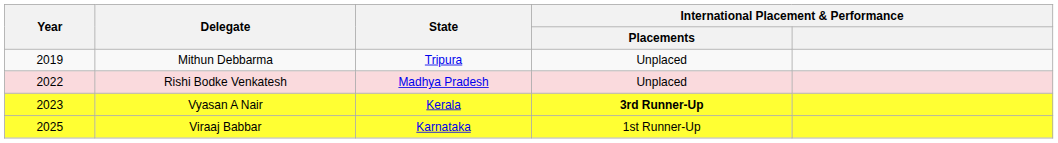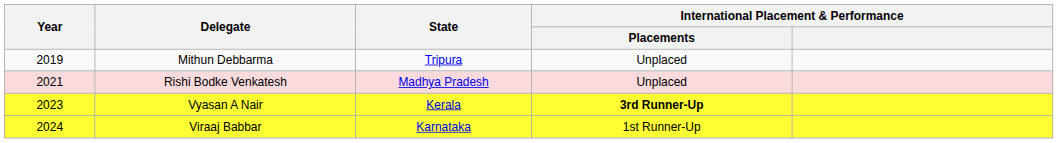 <table class="wikitable" style="text-align:center; line-height:20px; font-size:90%; width:100%;">
 <tr>
 <th rowspan="2"  width=100px>Year</th>
 <th rowspan="2"  width=300px>Delegate</th>
 <th rowspan="2"  width=200px>State</th>
 <th colspan="2"  width=100px>International Placement & Performance</th>
 </tr>
 <tr>
 <th width=300px>Placements</th>
 <th width=300px></th>
 </tr>
 <tr>
 <td>2019</td>
 <td>Mithun Debbarma</td>
 <td><a href='#'>Tripura</a></td>
 <td>Unplaced</td>
 <td></td>
 </tr>
 <tr style="background:#FADADD;">
-<td>2022</td>
+<td>2021</td>
 <td>Rishi Bodke Venkatesh</td>
 <td><a href='#'>Madhya Pradesh</a></td>
 <td>Unplaced</td>
 <td style="background:;"></td>
 </tr>
 <tr style="background-color:#FFFF33;">
 <td>2023</td>
 <td>Vyasan A Nair</td>
 <td><a href='#'>Kerala</a></td>
 <td><strong>3rd Runner-Up</strong></td>
 <td style="background:;"></td>
 </tr>
 <tr style="background-color:#FFFF33;">
-<td>2025</td>
+<td>2024</td>
 <td>Viraaj Babbar</td>
 <td><a href='#'>Karnataka</a></td>
 <td>1st Runner-Up</td>
 <td style="background:;"></td>
 </tr>
 </table>
